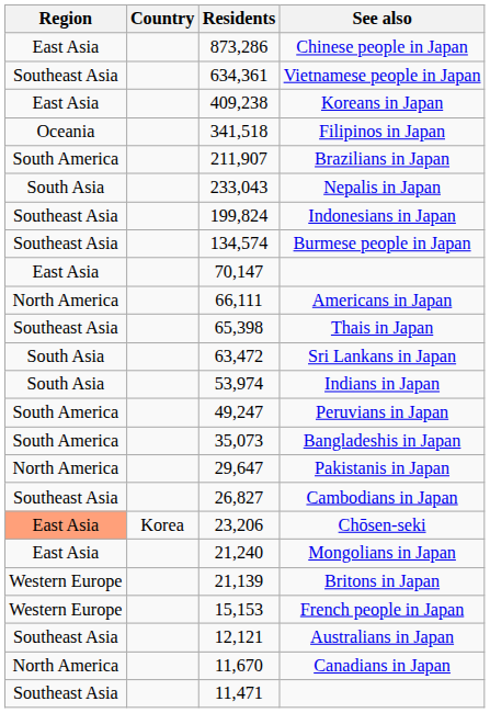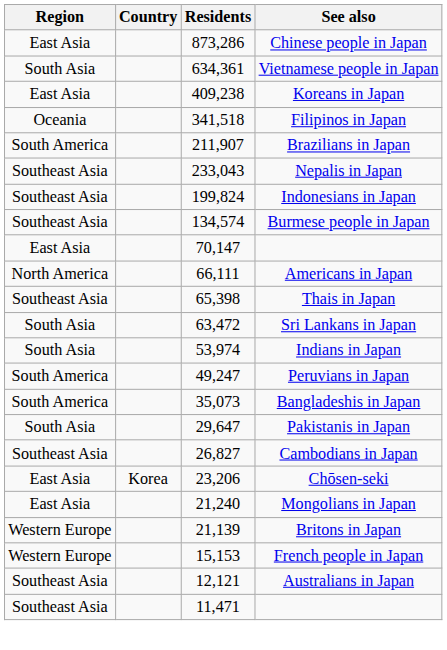 <table class="wikitable sortable mw-collapsible" style="text-align: center;">
 <tr>
 <th>Region</th>
 <th rowspan="1">Country</th>
 <th rowspan="1">Residents</th>
 <th>See also</th>
 </tr>
 <tr>
 <td>East Asia</td>
 <td></td>
 <td>873,286</td>
 <td><a href='#'>Chinese people in Japan</a></td>
 </tr>
 <tr>
-<td>Southeast Asia</td>
+<td>South Asia</td>
 <td></td>
 <td>634,361</td>
 <td><a href='#'>Vietnamese people in Japan</a></td>
 </tr>
 <tr>
 <td>East Asia</td>
 <td></td>
 <td>409,238</td>
 <td><a href='#'>Koreans in Japan</a></td>
 </tr>
 <tr>
 <td>Oceania</td>
 <td></td>
 <td>341,518</td>
 <td><a href='#'>Filipinos in Japan</a></td>
 </tr>
 <tr>
 <td>South America</td>
 <td></td>
 <td>211,907</td>
 <td><a href='#'>Brazilians in Japan</a></td>
 </tr>
 <tr>
-<td>South Asia</td>
+<td>Southeast Asia</td>
 <td></td>
 <td>233,043</td>
 <td><a href='#'>Nepalis in Japan</a></td>
 </tr>
 <tr>
 <td>Southeast Asia</td>
 <td></td>
 <td>199,824</td>
 <td><a href='#'>Indonesians in Japan</a></td>
 </tr>
 <tr>
 <td>Southeast Asia</td>
 <td></td>
 <td>134,574</td>
 <td><a href='#'>Burmese people in Japan</a></td>
 </tr>
 <tr>
 <td>East Asia</td>
 <td></td>
 <td>70,147</td>
 <td></td>
 </tr>
 <tr>
 <td>North America</td>
 <td></td>
 <td>66,111</td>
 <td><a href='#'>Americans in Japan</a></td>
 </tr>
 <tr>
 <td>Southeast Asia</td>
 <td></td>
 <td>65,398</td>
 <td><a href='#'>Thais in Japan</a></td>
 </tr>
 <tr>
 <td>South Asia</td>
 <td></td>
 <td>63,472</td>
 <td><a href='#'>Sri Lankans in Japan</a></td>
 </tr>
 <tr>
 <td>South Asia</td>
 <td></td>
 <td>53,974</td>
 <td><a href='#'>Indians in Japan</a></td>
 </tr>
 <tr>
 <td>South America</td>
 <td></td>
 <td>49,247</td>
 <td><a href='#'>Peruvians in Japan</a></td>
 </tr>
 <tr>
 <td>South America</td>
 <td></td>
 <td>35,073</td>
 <td><a href='#'>Bangladeshis in Japan</a></td>
 </tr>
 <tr>
-<td>North America</td>
+<td>South Asia</td>
 <td></td>
 <td>29,647</td>
 <td><a href='#'>Pakistanis in Japan</a></td>
 </tr>
 <tr>
 <td>Southeast Asia</td>
 <td></td>
 <td>26,827</td>
 <td><a href='#'>Cambodians in Japan</a></td>
 </tr>
 <tr>
-<td style="background: lightsalmon;">East Asia</td>
+<td>East Asia</td>
 <td>Korea</td>
 <td>23,206</td>
 <td><a href='#'>Chōsen-seki</a></td>
 </tr>
 <tr>
 <td>East Asia</td>
 <td></td>
 <td>21,240</td>
 <td><a href='#'>Mongolians in Japan</a></td>
 </tr>
 <tr>
 <td>Western Europe</td>
 <td></td>
 <td>21,139</td>
 <td><a href='#'>Britons in Japan</a></td>
 </tr>
 <tr>
 <td>Western Europe</td>
 <td></td>
 <td>15,153</td>
 <td><a href='#'>French people in Japan</a></td>
 </tr>
 <tr>
 <td>Southeast Asia</td>
 <td></td>
 <td>12,121</td>
 <td><a href='#'>Australians in Japan</a></td>
 </tr>
 <tr>
-<td>North America</td>
-<td></td>
-<td>11,670</td>
-<td><a href='#'>Canadians in Japan</a></td>
-</tr>
-<tr>
 <td>Southeast Asia</td>
 <td></td>
 <td>11,471</td>
 <td></td>
 </tr>
 </table>
